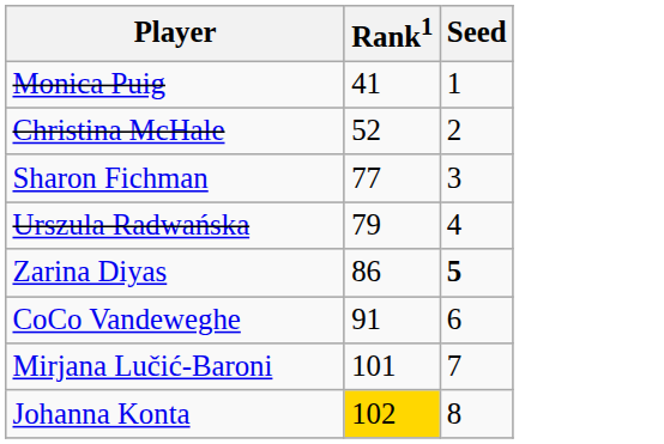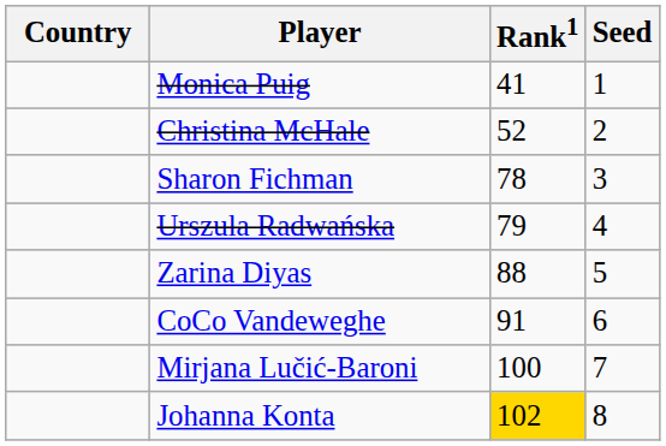 <table class="sortable wikitable">
 <tr>
+<th width="70">Country</th>
 <th width="175">Player</th>
 <th>Rank<sup>1</sup></th>
 <th>Seed</th>
 </tr>
 <tr>
+<td></td>
 <td><s><a href='#'>Monica Puig</a></s></td>
 <td>41</td>
 <td>1</td>
 </tr>
 <tr>
+<td></td>
 <td><s><a href='#'>Christina McHale</a></s></td>
 <td>52</td>
 <td>2</td>
 </tr>
 <tr>
+<td></td>
 <td><a href='#'>Sharon Fichman</a></td>
-<td>77</td>
+<td>78</td>
 <td>3</td>
 </tr>
 <tr>
+<td></td>
 <td><s><a href='#'>Urszula Radwańska</a></s></td>
 <td>79</td>
 <td>4</td>
 </tr>
 <tr>
+<td></td>
 <td><a href='#'>Zarina Diyas</a></td>
-<td>86</td>
-<td><strong>5</strong></td>
+<td>88</td>
+<td>5</td>
 </tr>
 <tr>
+<td></td>
 <td><a href='#'>CoCo Vandeweghe</a></td>
 <td>91</td>
 <td>6</td>
 </tr>
 <tr>
+<td></td>
 <td><a href='#'>Mirjana Lučić-Baroni</a></td>
-<td>101</td>
+<td>100</td>
 <td>7</td>
 </tr>
 <tr>
+<td></td>
 <td><a href='#'>Johanna Konta</a></td>
 <td style="background: gold;">102</td>
 <td>8</td>
 </tr>
 </table>
